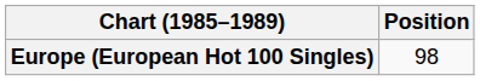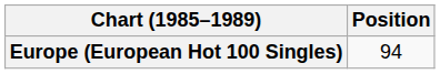 <table class="wikitable plainrowheaders" style="text-align:center">
 <tr>
 <th scope="col">Chart (1985–1989)</th>
 <th scope="col">Position</th>
 </tr>
 <tr>
 <th scope="row">Europe (European Hot 100 Singles)</th>
-<td>98</td>
+<td>94</td>
 </tr>
 </table>
